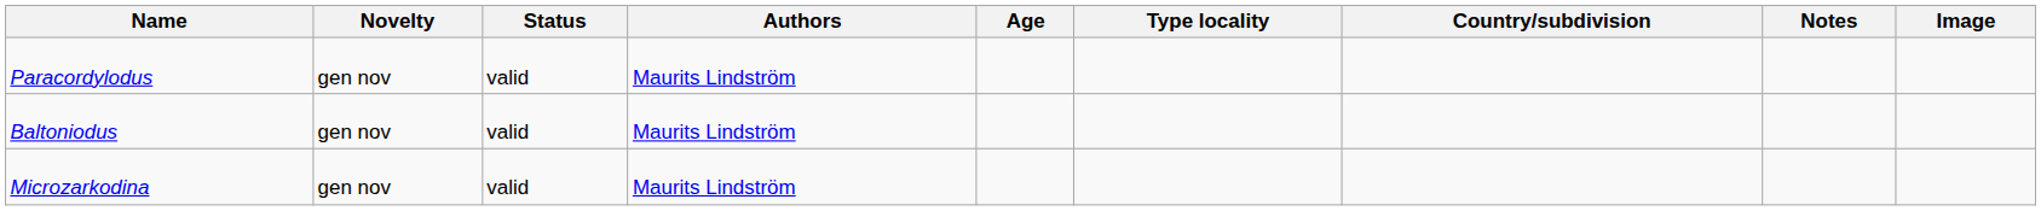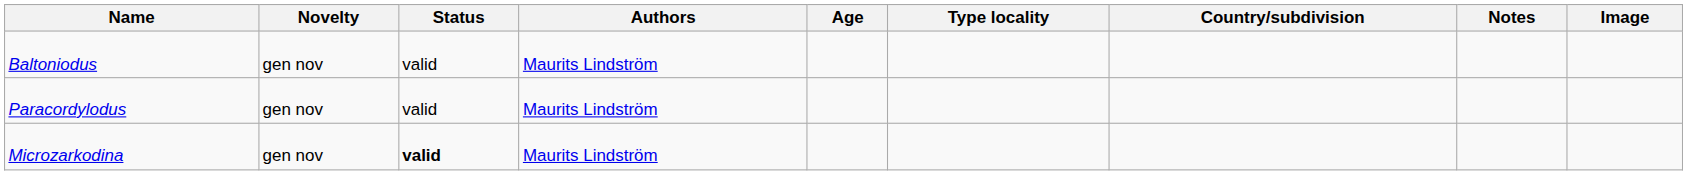 <table class="wikitable sortable" align="center" width="100%">
 <tr>
 <th>Name</th>
 <th>Novelty</th>
 <th>Status</th>
 <th>Authors</th>
 <th>Age</th>
 <th>Type locality</th>
 <th>Country/subdivision</th>
 <th>Notes</th>
 <th>Image</th>
 </tr>
 <tr>
-<td><br><em><a href='#'>Paracordylodus</a></em></td>
+<td><br><em><a href='#'>Baltoniodus</a></em></td>
 <td><br>gen nov</td>
 <td><br>valid</td>
 <td><br><a href='#'>Maurits Lindström</a></td>
 <td></td>
 <td></td>
 <td><br></td>
 <td></td>
 <td></td>
 </tr>
 <tr>
-<td><br><em><a href='#'>Baltoniodus</a></em></td>
+<td><br><em><a href='#'>Paracordylodus</a></em></td>
 <td><br>gen nov</td>
 <td><br>valid</td>
 <td><br><a href='#'>Maurits Lindström</a></td>
 <td></td>
 <td></td>
 <td><br></td>
 <td></td>
 <td></td>
 </tr>
 <tr>
 <td><br><em><a href='#'>Microzarkodina</a></em></td>
 <td><br>gen nov</td>
-<td><br>valid</td>
+<td><strong><br>valid</strong></td>
 <td><br><a href='#'>Maurits Lindström</a></td>
 <td></td>
 <td></td>
 <td><br></td>
 <td></td>
 <td></td>
 </tr>
 </table>
